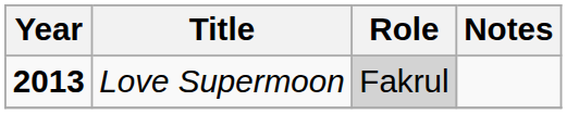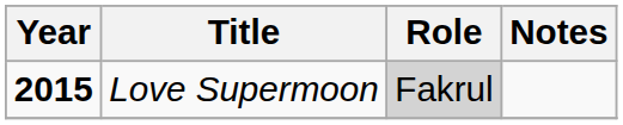 <table class="wikitable">
 <tr>
 <th>Year</th>
 <th>Title</th>
 <th>Role</th>
 <th class="unsortable">Notes</th>
 </tr>
 <tr>
-<td><strong>2013</strong></td>
+<td><strong>2015</strong></td>
 <td><em>Love Supermoon</em></td>
 <td style="background: lightgrey;">Fakrul</td>
 <td></td>
 </tr>
 <tr>
 </tr>
 </table>
